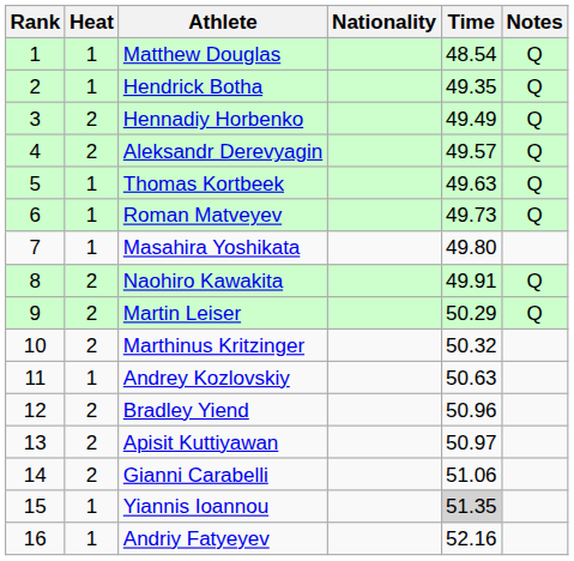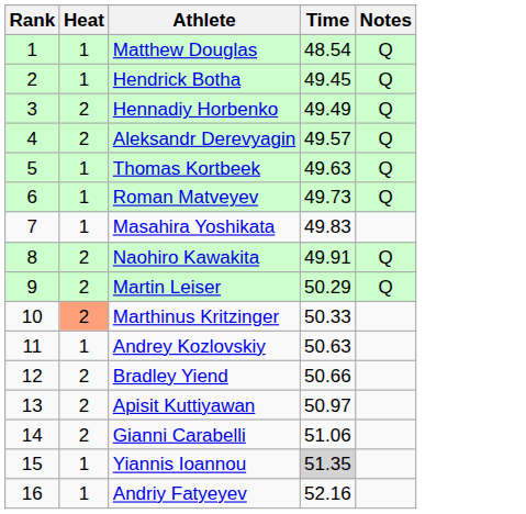 <table class="wikitable sortable" style="text-align:center;font-size:95%">
 <tr>
 <th>Rank</th>
 <th>Heat</th>
 <th>Athlete</th>
-<th>Nationality</th>
 <th>Time</th>
 <th>Notes</th>
 </tr>
 <tr bgcolor=ccffcc>
 <td>1</td>
 <td>1</td>
 <td align="left"><a href='#'>Matthew Douglas</a></td>
-<td align=left></td>
 <td>48.54</td>
 <td>Q</td>
 </tr>
 <tr bgcolor=ccffcc>
 <td>2</td>
 <td>1</td>
 <td align="left"><a href='#'>Hendrick Botha</a></td>
-<td align=left></td>
-<td>49.35</td>
+<td>49.45</td>
 <td>Q</td>
 </tr>
 <tr bgcolor=ccffcc>
 <td>3</td>
 <td>2</td>
 <td align="left"><a href='#'>Hennadiy Horbenko</a></td>
-<td align=left></td>
 <td>49.49</td>
 <td>Q</td>
 </tr>
 <tr bgcolor=ccffcc>
 <td>4</td>
 <td>2</td>
 <td align="left"><a href='#'>Aleksandr Derevyagin</a></td>
-<td align=left></td>
 <td>49.57</td>
 <td>Q</td>
 </tr>
 <tr bgcolor=ccffcc>
 <td>5</td>
 <td>1</td>
 <td align="left"><a href='#'>Thomas Kortbeek</a></td>
-<td align=left></td>
 <td>49.63</td>
 <td>Q</td>
 </tr>
 <tr bgcolor=ccffcc>
 <td>6</td>
 <td>1</td>
 <td align="left"><a href='#'>Roman Matveyev</a></td>
-<td align=left></td>
 <td>49.73</td>
 <td>Q</td>
 </tr>
 <tr>
 <td>7</td>
 <td>1</td>
 <td align="left"><a href='#'>Masahira Yoshikata</a></td>
-<td align=left></td>
-<td>49.80</td>
+<td>49.83</td>
 <td></td>
 </tr>
 <tr bgcolor=ccffcc>
 <td>8</td>
 <td>2</td>
 <td align="left"><a href='#'>Naohiro Kawakita</a></td>
-<td align=left></td>
 <td>49.91</td>
 <td>Q</td>
 </tr>
 <tr bgcolor=ccffcc>
 <td>9</td>
 <td>2</td>
 <td align="left"><a href='#'>Martin Leiser</a></td>
-<td align=left></td>
 <td>50.29</td>
 <td>Q</td>
 </tr>
 <tr>
 <td>10</td>
-<td>2</td>
+<td style="background: lightsalmon;">2</td>
 <td align="left"><a href='#'>Marthinus Kritzinger</a></td>
-<td align=left></td>
-<td>50.32</td>
+<td>50.33</td>
 <td></td>
 </tr>
 <tr>
 <td>11</td>
 <td>1</td>
 <td align="left"><a href='#'>Andrey Kozlovskiy</a></td>
-<td align=left></td>
 <td>50.63</td>
 <td></td>
 </tr>
 <tr>
 <td>12</td>
 <td>2</td>
 <td align="left"><a href='#'>Bradley Yiend</a></td>
-<td align=left></td>
-<td>50.96</td>
+<td>50.66</td>
 <td></td>
 </tr>
 <tr>
 <td>13</td>
 <td>2</td>
 <td align="left"><a href='#'>Apisit Kuttiyawan</a></td>
-<td align=left></td>
 <td>50.97</td>
 <td></td>
 </tr>
 <tr>
 <td>14</td>
 <td>2</td>
 <td align="left"><a href='#'>Gianni Carabelli</a></td>
-<td align=left></td>
 <td>51.06</td>
 <td></td>
 </tr>
 <tr>
 <td>15</td>
 <td>1</td>
 <td align="left"><a href='#'>Yiannis Ioannou</a></td>
-<td align=left></td>
 <td style="background: lightgrey;">51.35</td>
 <td></td>
 </tr>
 <tr>
 <td>16</td>
 <td>1</td>
 <td align="left"><a href='#'>Andriy Fatyeyev</a></td>
-<td align=left></td>
 <td>52.16</td>
 <td></td>
 </tr>
 </table>
